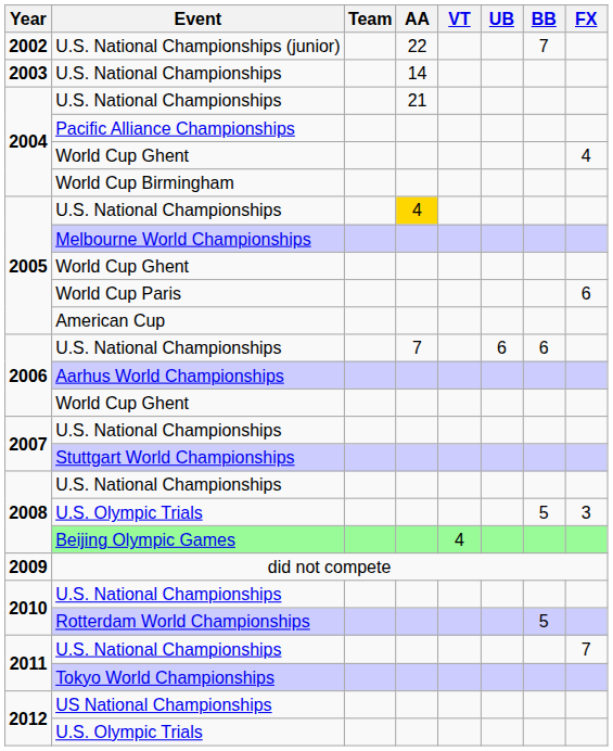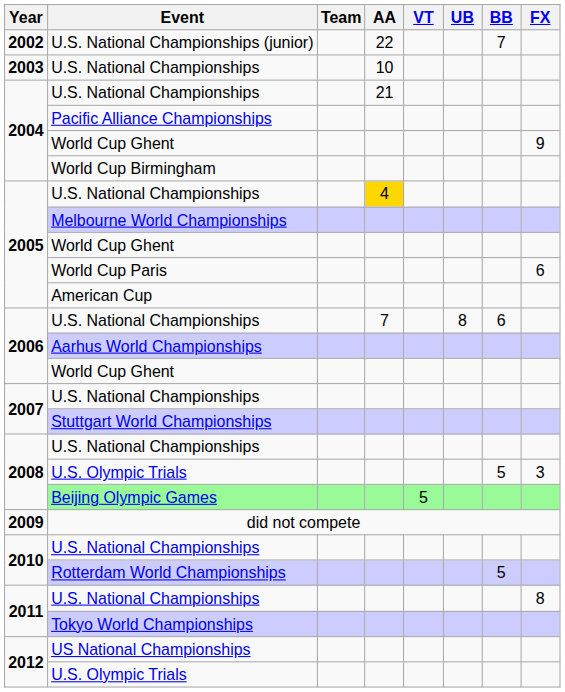 <table class="wikitable" style="text-align:center; font-size:95%;">
 <tr>
 <th align=center>Year</th>
 <th align=center>Event</th>
 <th style="width:30px;">Team</th>
 <th style="width:30px;">AA</th>
 <th style="width:30px;"><a href='#'>VT</a></th>
 <th style="width:30px;"><a href='#'>UB</a></th>
 <th style="width:30px;"><a href='#'>BB</a></th>
 <th style="width:30px;"><a href='#'>FX</a></th>
 </tr>
 <tr>
 <td><strong>2002</strong></td>
 <td align=left>U.S. National Championships (junior)</td>
 <td></td>
 <td>22</td>
 <td></td>
 <td></td>
 <td>7</td>
 <td></td>
 </tr>
 <tr>
 <td><strong>2003</strong></td>
 <td align=left>U.S. National Championships</td>
 <td></td>
-<td>14</td>
+<td>10</td>
 <td></td>
 <td></td>
 <td></td>
 <td></td>
 </tr>
 <tr>
 <td rowspan="4"><strong>2004</strong></td>
 <td align=left>U.S. National Championships</td>
 <td></td>
 <td>21</td>
 <td></td>
 <td></td>
 <td></td>
 <td></td>
 </tr>
 <tr>
 <td align=left><a href='#'>Pacific Alliance Championships</a></td>
 <td></td>
 <td></td>
 <td></td>
 <td></td>
 <td></td>
 <td></td>
 </tr>
 <tr>
 <td align=left>World Cup Ghent</td>
 <td></td>
 <td></td>
 <td></td>
 <td></td>
 <td></td>
-<td>4</td>
+<td>9</td>
 </tr>
 <tr>
 <td align=left>World Cup Birmingham</td>
 <td></td>
 <td></td>
 <td></td>
 <td></td>
 <td></td>
 <td></td>
 </tr>
 <tr>
 <td rowspan="5"><strong>2005</strong></td>
 <td align=left>U.S. National Championships</td>
 <td></td>
 <td style="background: gold;">4</td>
 <td></td>
 <td></td>
 <td></td>
 <td></td>
 </tr>
 <tr bgcolor=#CCCCFF>
 <td align=left><a href='#'>Melbourne World Championships</a></td>
 <td></td>
 <td></td>
 <td></td>
 <td></td>
 <td></td>
 <td></td>
 </tr>
 <tr>
 <td align=left>World Cup Ghent</td>
 <td></td>
 <td></td>
 <td></td>
 <td></td>
 <td></td>
 <td></td>
 </tr>
 <tr>
 <td align=left>World Cup Paris</td>
 <td></td>
 <td></td>
 <td></td>
 <td></td>
 <td></td>
 <td>6</td>
 </tr>
 <tr>
 <td align=left>American Cup</td>
 <td></td>
 <td></td>
 <td></td>
 <td></td>
 <td></td>
 <td></td>
 </tr>
 <tr>
 <td rowspan="3"><strong>2006</strong></td>
 <td align=left>U.S. National Championships</td>
 <td></td>
 <td>7</td>
 <td></td>
-<td>6</td>
+<td>8</td>
 <td>6</td>
 <td></td>
 </tr>
 <tr bgcolor=#CCCCFF>
 <td align=left><a href='#'>Aarhus World Championships</a></td>
 <td></td>
 <td></td>
 <td></td>
 <td></td>
 <td></td>
 <td></td>
 </tr>
 <tr>
 <td align=left>World Cup Ghent</td>
 <td></td>
 <td></td>
 <td></td>
 <td></td>
 <td></td>
 <td></td>
 </tr>
 <tr>
 <td rowspan="2"><strong>2007</strong></td>
 <td align=left>U.S. National Championships</td>
 <td></td>
 <td></td>
 <td></td>
 <td></td>
 <td></td>
 <td></td>
 </tr>
 <tr bgcolor=#CCCCFF>
 <td align=left><a href='#'>Stuttgart World Championships</a></td>
 <td></td>
 <td></td>
 <td></td>
 <td></td>
 <td></td>
 <td></td>
 </tr>
 <tr>
 <td rowspan="3"><strong>2008</strong></td>
 <td align=left>U.S. National Championships</td>
 <td></td>
 <td></td>
 <td></td>
 <td></td>
 <td></td>
 <td></td>
 </tr>
 <tr>
 <td align=left><a href='#'>U.S. Olympic Trials</a></td>
 <td></td>
 <td></td>
 <td></td>
 <td></td>
 <td>5</td>
 <td>3</td>
 </tr>
 <tr bgcolor=98FB98>
 <td align=left><a href='#'>Beijing Olympic Games</a></td>
 <td></td>
 <td></td>
-<td>4</td>
+<td>5</td>
 <td></td>
 <td></td>
 <td></td>
 </tr>
 <tr>
 <td rowspan="1"><strong>2009</strong></td>
 <td colspan=7>did not compete</td>
 </tr>
 <tr>
 <td rowspan="2"><strong>2010</strong></td>
 <td align=left><a href='#'>U.S. National Championships</a></td>
 <td></td>
 <td></td>
 <td></td>
 <td></td>
 <td></td>
 <td></td>
 </tr>
 <tr bgcolor=#CCCCFF>
 <td align=left><a href='#'>Rotterdam World Championships</a></td>
 <td></td>
 <td></td>
 <td></td>
 <td></td>
 <td>5</td>
 <td></td>
 </tr>
 <tr>
 <td rowspan="2"><strong>2011</strong></td>
 <td align=left><a href='#'>U.S. National Championships</a></td>
 <td></td>
 <td></td>
 <td></td>
 <td></td>
 <td></td>
-<td>7</td>
+<td>8</td>
 </tr>
 <tr bgcolor=#CCCCFF>
 <td align=left><a href='#'>Tokyo World Championships</a></td>
 <td></td>
 <td></td>
 <td></td>
 <td></td>
 <td></td>
 <td></td>
 </tr>
 <tr>
 <td rowspan="2"><strong>2012</strong></td>
 <td align=left><a href='#'>US National Championships</a></td>
 <td></td>
 <td></td>
 <td></td>
 <td></td>
 <td></td>
 <td></td>
 </tr>
 <tr>
 <td align=left><a href='#'>U.S. Olympic Trials</a></td>
 <td></td>
 <td></td>
 <td></td>
 <td></td>
 <td></td>
 <td></td>
 </tr>
 </table>
